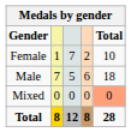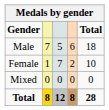 <table class="wikitable" style="font-size:85%; float:right">
 <tr style="background:#efefef;">
 <th colspan=5>Medals by gender</th>
 </tr>
 <tr align=center>
 <td><strong>Gender</strong></td>
 <td style="background:#f7f6a8;"></td>
 <td style="background:#dce5e5;"></td>
 <td style="background:#ffdab9;"></td>
 <td><strong>Total</strong></td>
 </tr>
 <tr align=center>
+<td>Male</td>
+<td style="background:#F7F6A8;">7</td>
+<td style="background:#DCE5E5;">5</td>
+<td style="background:#FFDAB9;">6</td>
+<td>18</td>
+</tr>
+<tr align=center>
 <td>Female</td>
 <td style="background:#F7F6A8;">1</td>
 <td style="background:#DCE5E5;">7</td>
 <td style="background:#FFDAB9;">2</td>
 <td>10</td>
 </tr>
 <tr align=center>
-<td>Male</td>
-<td style="background:#F7F6A8;">7</td>
-<td style="background:#DCE5E5;">5</td>
-<td style="background:#FFDAB9;">6</td>
-<td>18</td>
-</tr>
-<tr align=center>
 <td>Mixed</td>
 <td style="background:#F7F6A8;">0</td>
 <td style="background:#DCE5E5;">0</td>
 <td style="background:#FFDAB9;">0</td>
-<td style="background: lightsalmon;">0</td>
+<td>0</td>
 </tr>
 <tr align=center>
 <td><strong>Total</strong></td>
 <td style="background:gold;"><strong>8</strong></td>
 <td style="background:silver;"><strong>12</strong></td>
 <td style="background:#c96;"><strong>8</strong></td>
 <td><strong>28</strong></td>
 </tr>
 </table>
